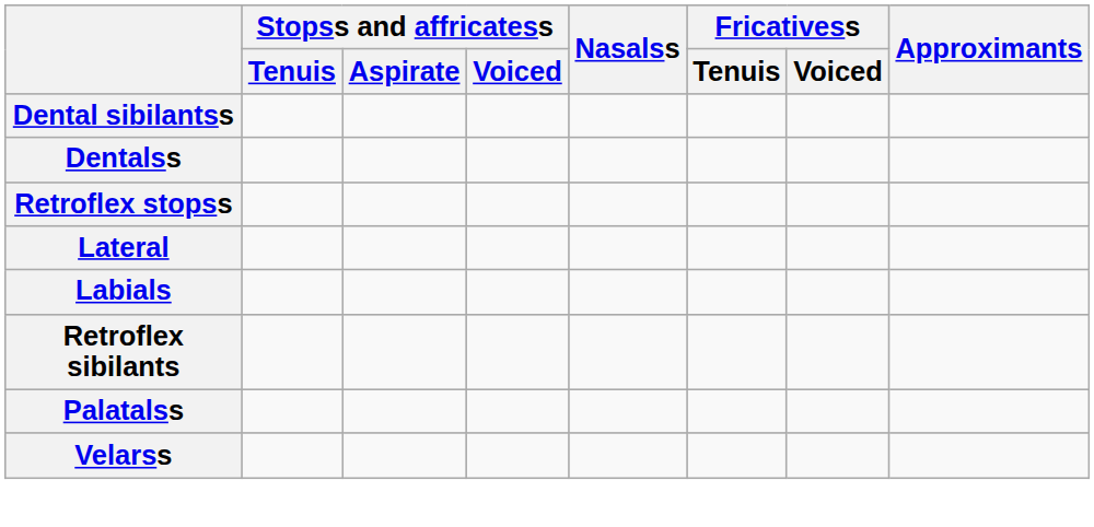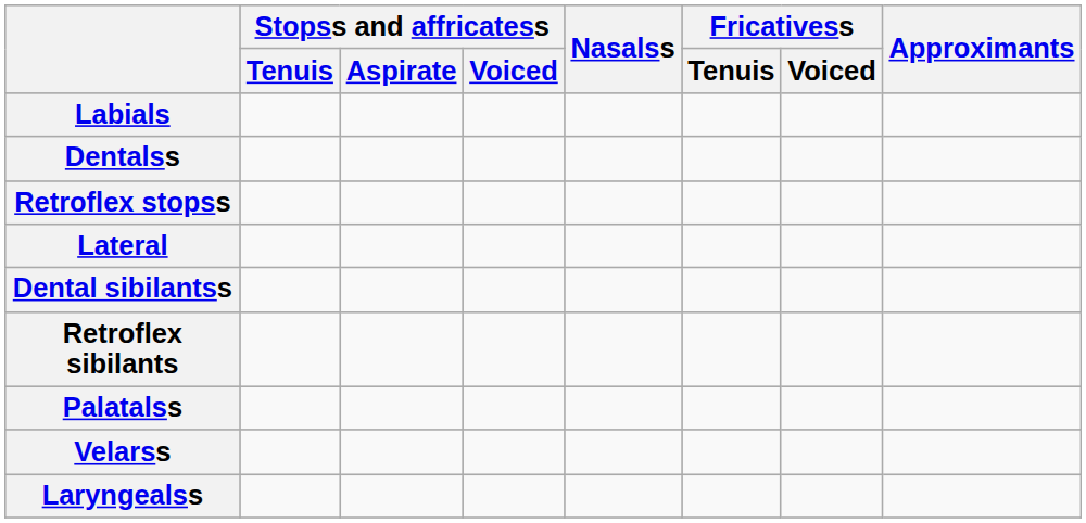 <table class="wikitable" style="margin: 1em auto 1em auto;">
 <tr>
 <th rowspan="2"></th>
 <th scope="col" colspan="3"><a href='#'>Stops</a>s and <a href='#'>affricates</a>s</th>
 <th scope="col" rowspan="2"><a href='#'>Nasals</a>s</th>
 <th colspan="2"><a href='#'>Fricatives</a>s</th>
 <th scope="col" rowspan="2"><a href='#'>Approximants</a></th>
 </tr>
 <tr>
 <th scope="col"><a href='#'>Tenuis</a></th>
 <th scope="col"><a href='#'>Aspirate</a></th>
 <th scope="col"><a href='#'>Voiced</a></th>
 <th scope="col">Tenuis</th>
 <th scope="col">Voiced</th>
 </tr>
 <tr>
-<th scope="row"><a href='#'>Dental sibilants</a>s</th>
+<th scope="row"><a href='#'>Labials</a></th>
+<td> </td>
 <td> </td>
 <td> </td>
 <td> </td>
 <td></td>
-<td> </td>
-<td> </td>
+<td></td>
 <td></td>
 </tr>
 <tr>
 <th scope="row"><a href='#'>Dentals</a>s</th>
 <td> </td>
 <td> </td>
 <td> </td>
 <td> </td>
 <td></td>
 <td></td>
 <td></td>
 </tr>
 <tr>
 <th scope="row"><a href='#'>Retroflex stops</a>s</th>
 <td> </td>
 <td> </td>
 <td> </td>
 <td> </td>
 <td></td>
 <td></td>
 <td></td>
 </tr>
 <tr>
 <th scope="row"><a href='#'>Lateral</a></th>
 <td></td>
 <td></td>
 <td></td>
 <td></td>
 <td></td>
 <td></td>
 <td align="center"> </td>
 </tr>
 <tr>
-<th scope="row"><a href='#'>Labials</a></th>
-<td> </td>
+<th scope="row"><a href='#'>Dental sibilants</a>s</th>
 <td> </td>
 <td> </td>
 <td> </td>
 <td></td>
-<td></td>
+<td> </td>
+<td> </td>
 <td></td>
 </tr>
 <tr>
 <th scope="row">Retroflex sibilants</th>
 <td> </td>
 <td> </td>
 <td> </td>
 <td></td>
 <td> </td>
 <td> </td>
 <td></td>
 </tr>
 <tr>
 <th scope="row"><a href='#'>Palatals</a>s</th>
 <td> </td>
 <td> </td>
 <td> </td>
 <td> </td>
 <td> </td>
 <td> </td>
 <td align="center"> </td>
 </tr>
 <tr>
 <th scope="row"><a href='#'>Velars</a>s</th>
 <td> </td>
 <td> </td>
 <td> </td>
 <td> </td>
 <td></td>
 <td></td>
 <td></td>
 </tr>
+<tr>
+<th scope="row"><a href='#'>Laryngeals</a>s</th>
+<td> </td>
+<td></td>
+<td></td>
+<td></td>
+<td> </td>
+<td> </td>
+<td></td>
+</tr>
 </table>
